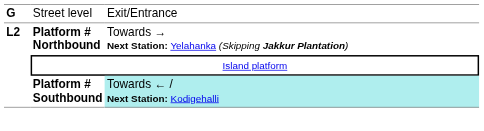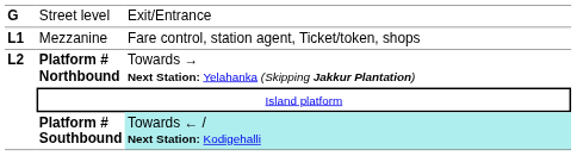 <table border="0" cellspacing="0" cellpadding="3">
 <tr>
 <td width="30" valign="top" style="border-top:solid 1px gray;border-bottom:solid 1px gray;"><strong>G</strong></td>
 <td width="85" valign="top" style="border-top:solid 1px gray;border-bottom:solid 1px gray;">Street level</td>
 <td width="500" valign="top" style="border-top:solid 1px gray;border-bottom:solid 1px gray;">Exit/Entrance</td>
+</tr>
+<tr>
+<td style="border-bottom:solid 1px gray;"><strong>L1</strong></td>
+<td style="border-bottom:solid 1px gray;">Mezzanine</td>
+<td style="border-bottom:solid 1px gray;">Fare control, station agent, Ticket/token, shops</td>
 </tr>
 <tr>
 <td rowspan="3" width="30" valign="top" style="border-bottom:solid 1px gray;"><strong>L2</strong></td>
 <td width="85" style="border-bottom:solid 1px white;"><span><strong>Platform #</strong><br><strong>Northbound</strong></span></td>
 <td width="500" style="border-bottom:solid 1px white;">Towards → <br><small><strong>Next Station:</strong> <a href='#'>Yelahanka</a> <em>(Skipping <strong>Jakkur Plantation</strong>)</em></small></td>
 </tr>
 <tr>
 <td colspan="2" style="border-top:solid 2px black;border-right:solid 2px black;border-left:solid 2px black;border-bottom:solid 2px black;text-align:center;"><small><a href='#'>Island platform</a></small></td>
 </tr>
 <tr>
 <td width="85" style="border-bottom:solid 1px gray;"><span><strong>Platform #</strong><br><strong>Southbound</strong></span></td>
 <td width="500" style="background: paleturquoise; border-bottom:solid 1px gray;">Towards ←  / <br><small><strong>Next Station:</strong> <a href='#'>Kodigehalli</a></small></td>
 </tr>
 </table>
